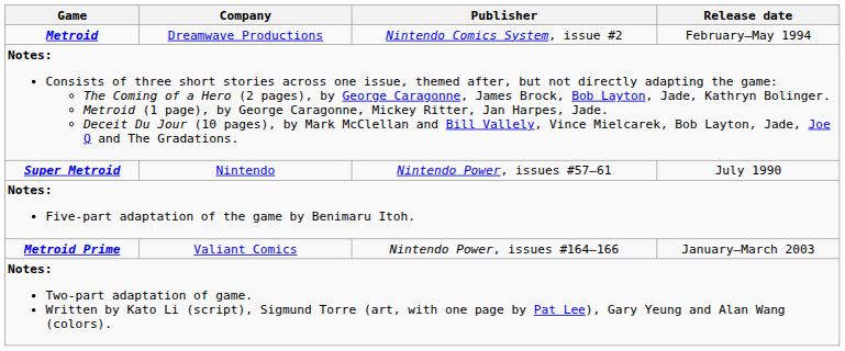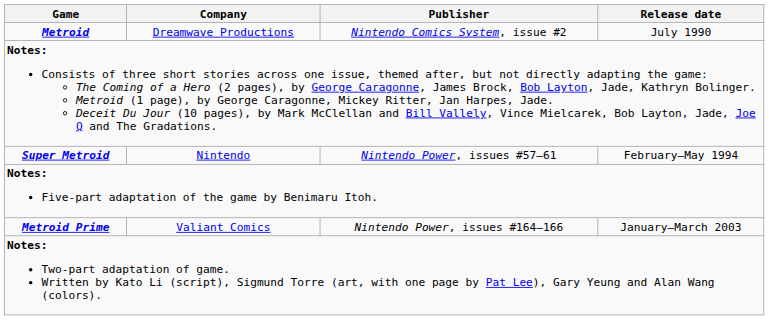 <table class="wikitable" style="width:100%;">
 <tr style="text-align: center;">
 <th>Game</th>
 <th>Company</th>
 <th>Publisher</th>
 <th>Release date</th>
 </tr>
 <tr style="text-align: center;">
 <td><strong><em><a href='#'>Metroid</a></em></strong></td>
 <td><a href='#'>Dreamwave Productions</a></td>
 <td><em><a href='#'>Nintendo Comics System</a></em>, issue #2</td>
-<td>February–May 1994</td>
+<td>July 1990</td>
 </tr>
 <tr>
 <td colspan="8" style="border: none; vertical-align: top;"><strong>Notes:</strong><br><ul><li>Consists of three short stories across one issue, themed after, but not directly adapting the game:<ul><li><em>The Coming of a Hero</em> (2 pages), by <a href='#'>George Caragonne</a>, James Brock, <a href='#'>Bob Layton</a>, Jade, Kathryn Bolinger.</li><li><em>Metroid</em> (1 page), by George Caragonne, Mickey Ritter, Jan Harpes, Jade.</li><li><em>Deceit Du Jour</em> (10 pages), by Mark McClellan and <a href='#'>Bill Vallely</a>, Vince Mielcarek, Bob Layton, Jade, <a href='#'>Joe Q</a> and The Gradations.</li></ul></li></ul></td>
 </tr>
 <tr style="text-align: center;">
 <td><strong><em><a href='#'>Super Metroid</a></em></strong></td>
 <td><a href='#'>Nintendo</a></td>
 <td><em><a href='#'>Nintendo Power</a></em>, issues #57–61</td>
-<td>July 1990</td>
+<td>February–May 1994</td>
 </tr>
 <tr>
 <td colspan="8" style="border: none; vertical-align: top;"><strong>Notes:</strong><br><ul><li>Five-part adaptation of the game by Benimaru Itoh.</li></ul></td>
 </tr>
 <tr style="text-align: center;">
 <td><strong><em><a href='#'>Metroid Prime</a></em></strong></td>
 <td><a href='#'>Valiant Comics</a></td>
 <td><em>Nintendo Power</em>, issues #164–166</td>
 <td>January–March 2003</td>
 </tr>
 <tr>
 <td colspan="8" style="border: none; vertical-align: top;"><strong>Notes:</strong><br><ul><li>Two-part adaptation of game.</li><li>Written by Kato Li (script), Sigmund Torre (art, with one page by <a href='#'>Pat Lee</a>), Gary Yeung and Alan Wang (colors).</li></ul></td>
 </tr>
 </table>
